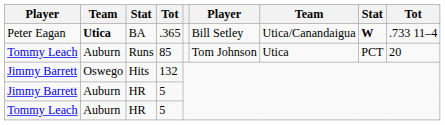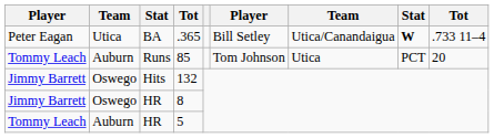 <table class="wikitable">
 <tr>
 <th>Player</th>
 <th>Team</th>
 <th>Stat</th>
 <th>Tot</th>
 <th></th>
 <th>Player</th>
 <th>Team</th>
 <th>Stat</th>
 <th>Tot</th>
 </tr>
 <tr>
 <td>Peter Eagan</td>
-<td><strong>Utica</strong></td>
+<td>Utica</td>
 <td>BA</td>
 <td>.365</td>
 <td></td>
 <td>Bill Setley</td>
 <td>Utica/Canandaigua</td>
 <td><strong>W</strong></td>
 <td>.733 11–4</td>
 </tr>
 <tr>
 <td><a href='#'>Tommy Leach</a></td>
 <td>Auburn</td>
 <td>Runs</td>
 <td>85</td>
 <td></td>
 <td>Tom Johnson</td>
 <td>Utica</td>
 <td>PCT</td>
 <td>20</td>
 </tr>
 <tr>
 <td><a href='#'>Jimmy Barrett</a></td>
 <td>Oswego</td>
 <td>Hits</td>
 <td>132</td>
 </tr>
 <tr>
 <td><a href='#'>Jimmy Barrett</a></td>
-<td>Auburn</td>
+<td>Oswego</td>
 <td>HR</td>
-<td>5</td>
+<td>8</td>
 </tr>
 <tr>
 <td><a href='#'>Tommy Leach</a></td>
 <td>Auburn</td>
 <td>HR</td>
 <td>5</td>
 </tr>
 </table>
